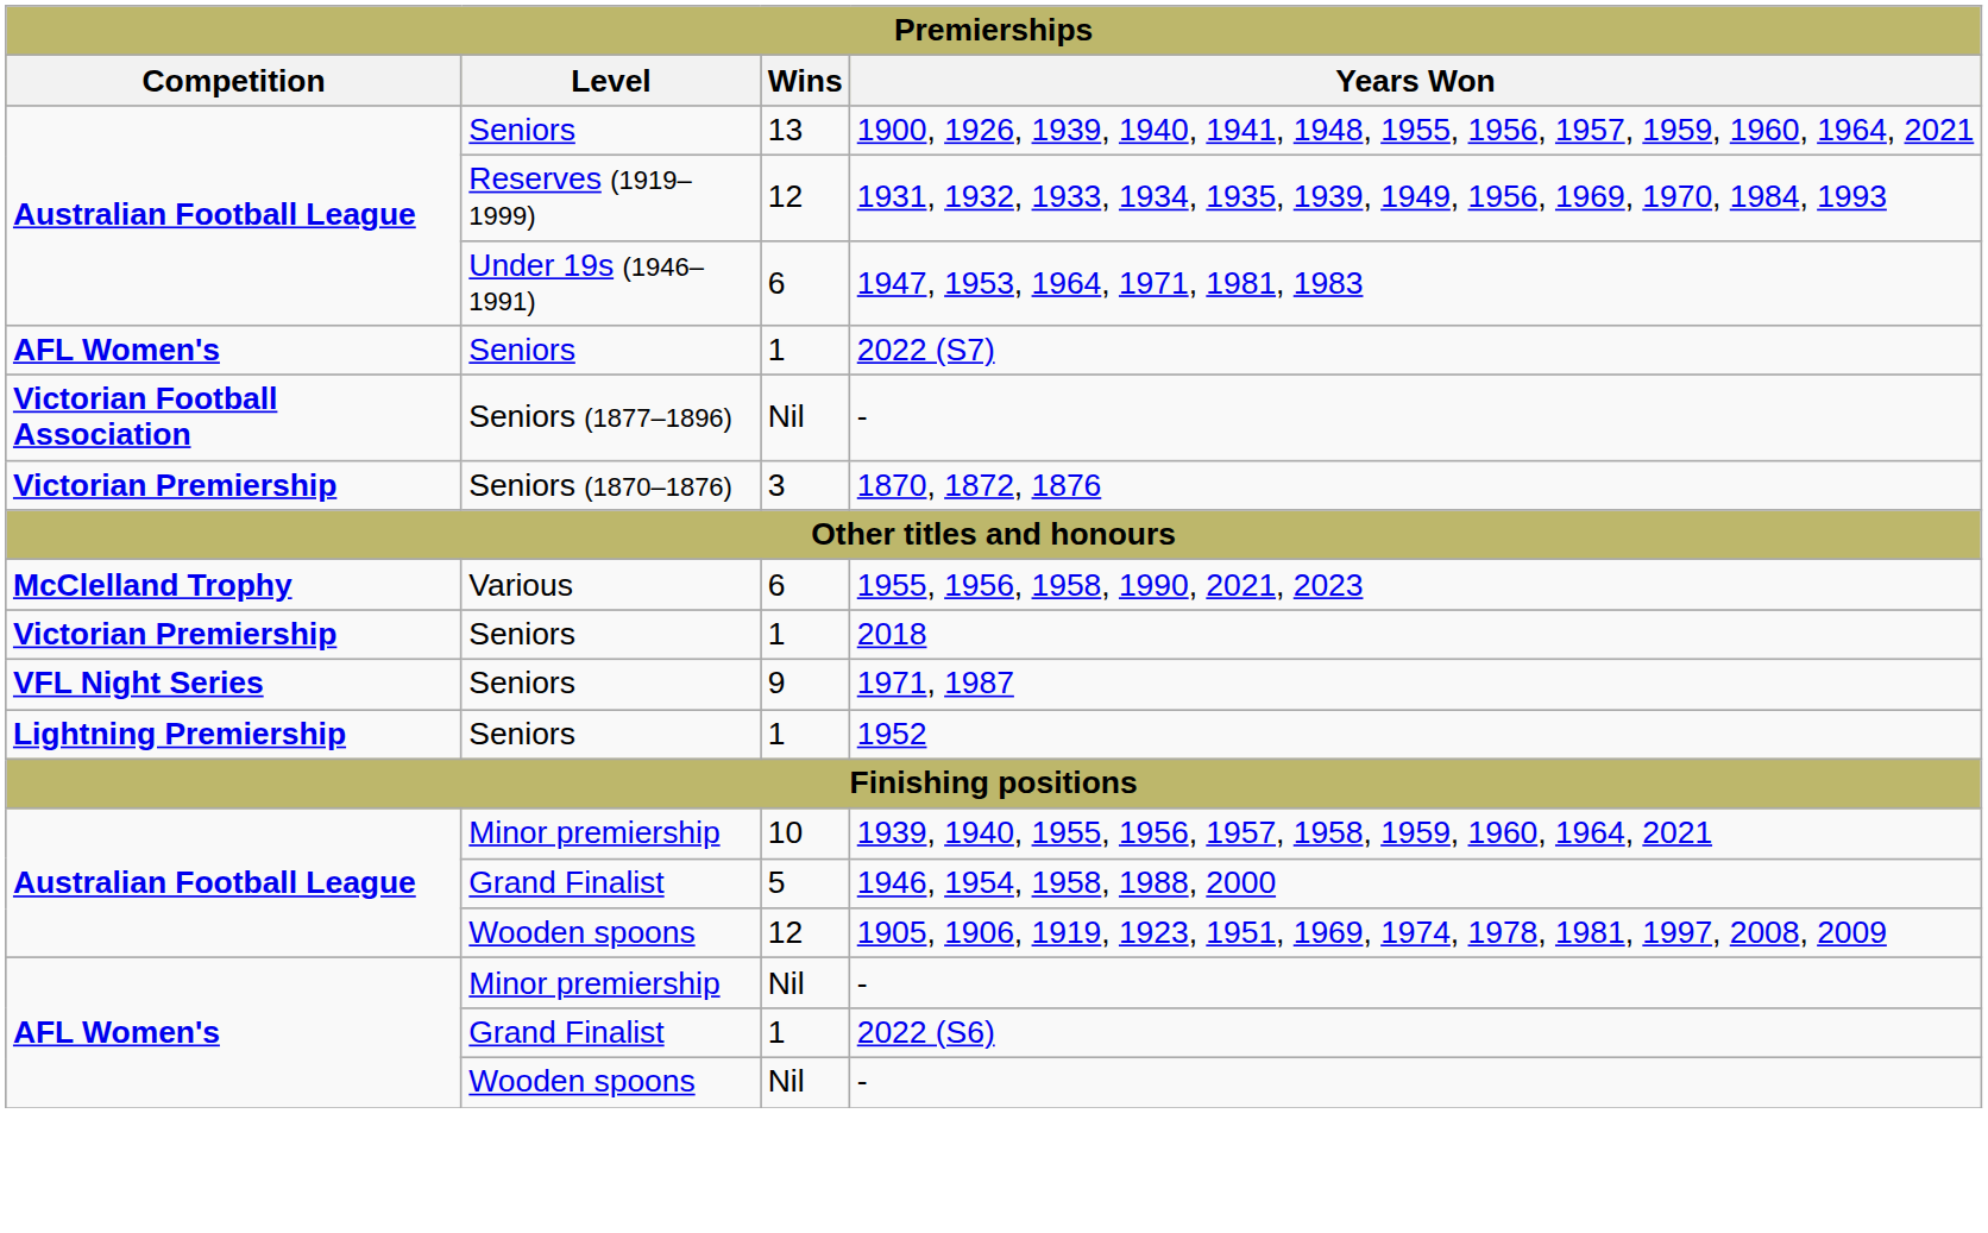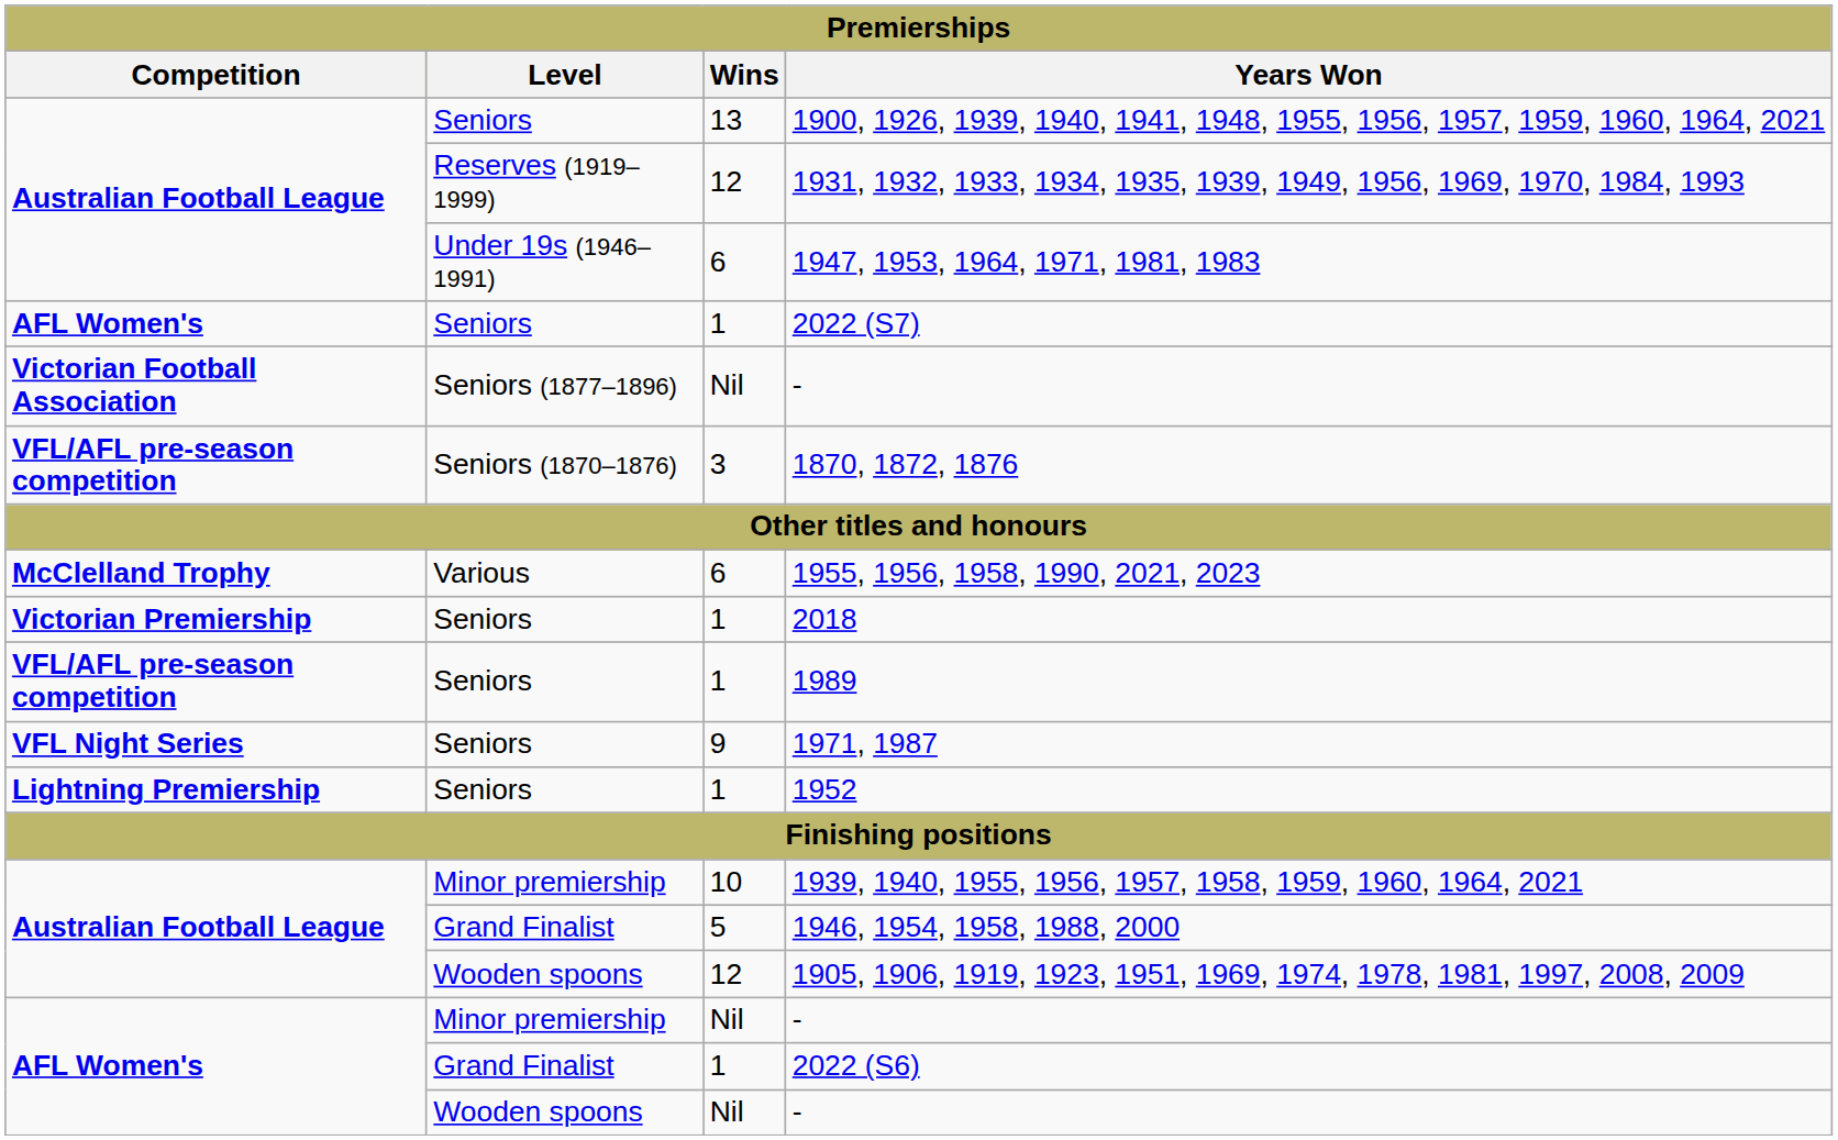 <table class="wikitable">
 <tr>
 <td colspan="4" style="background:#bdb76b;" align="center"><strong>Premierships</strong></td>
 </tr>
 <tr style="background:#bdb76b;">
 <th style="width: 225px;">Competition</th>
 <th style="width: 145px;">Level</th>
 <th>Wins</th>
 <th>Years Won</th>
 </tr>
 <tr>
 <td rowspan=3 scope="row" style="text-align: left"><strong><a href='#'>Australian Football League</a></strong></td>
 <td><a href='#'>Seniors</a></td>
 <td>13</td>
 <td><a href='#'>1900</a>, <a href='#'>1926</a>, <a href='#'>1939</a>, <a href='#'>1940</a>, <a href='#'>1941</a>, <a href='#'>1948</a>, <a href='#'>1955</a>, <a href='#'>1956</a>, <a href='#'>1957</a>, <a href='#'>1959</a>, <a href='#'>1960</a>, <a href='#'>1964</a>, <a href='#'>2021</a></td>
 </tr>
 <tr>
 <td><a href='#'>Reserves</a> <small>(1919–1999)</small></td>
 <td>12</td>
 <td><a href='#'>1931</a>, <a href='#'>1932</a>, <a href='#'>1933</a>, <a href='#'>1934</a>, <a href='#'>1935</a>, <a href='#'>1939</a>, <a href='#'>1949</a>, <a href='#'>1956</a>, <a href='#'>1969</a>, <a href='#'>1970</a>, <a href='#'>1984</a>, <a href='#'>1993</a></td>
 </tr>
 <tr>
 <td><a href='#'>Under 19s</a> <small>(1946–1991)</small></td>
 <td>6</td>
 <td><a href='#'>1947</a>, <a href='#'>1953</a>, <a href='#'>1964</a>, <a href='#'>1971</a>, <a href='#'>1981</a>, <a href='#'>1983</a></td>
 </tr>
 <tr>
 <td><strong><a href='#'>AFL Women's</a></strong></td>
 <td><a href='#'>Seniors</a></td>
 <td>1</td>
 <td><a href='#'>2022 (S7)</a></td>
 </tr>
 <tr>
 <td><strong><a href='#'>Victorian Football Association</a></strong></td>
 <td>Seniors <small>(1877–1896)</small></td>
 <td>Nil</td>
 <td>-</td>
 </tr>
 <tr>
-<td><strong><a href='#'>Victorian Premiership</a></strong></td>
+<td><strong><a href='#'>VFL/AFL pre-season competition</a></strong></td>
 <td>Seniors <small>(1870–1876)</small></td>
 <td>3</td>
 <td><a href='#'>1870</a>, <a href='#'>1872</a>, <a href='#'>1876</a></td>
 </tr>
 <tr>
 <td colspan="4" style="background:#bdb76b;" align="center"><strong>Other titles and honours</strong></td>
 </tr>
 <tr>
 <td><strong><a href='#'>McClelland Trophy</a></strong></td>
 <td>Various</td>
 <td>6</td>
 <td><a href='#'>1955</a>, <a href='#'>1956</a>, <a href='#'>1958</a>, <a href='#'>1990</a>, <a href='#'>2021</a>, <a href='#'>2023</a></td>
 </tr>
 <tr>
 <td><strong><a href='#'>Victorian Premiership</a></strong></td>
 <td>Seniors</td>
 <td>1</td>
 <td><a href='#'>2018</a></td>
+</tr>
+<tr>
+<td><strong><a href='#'>VFL/AFL pre-season competition</a></strong></td>
+<td>Seniors</td>
+<td>1</td>
+<td><a href='#'>1989</a></td>
 </tr>
 <tr>
 <td><strong><a href='#'>VFL Night Series</a></strong></td>
 <td>Seniors</td>
 <td>9</td>
 <td><a href='#'>1971</a>, <a href='#'>1987</a></td>
 </tr>
 <tr>
 <td><strong><a href='#'>Lightning Premiership</a></strong></td>
 <td>Seniors</td>
 <td>1</td>
 <td><a href='#'>1952</a></td>
 </tr>
 <tr>
 <td colspan="4" style="background:#bdb76b;" align="center"><strong>Finishing positions</strong></td>
 </tr>
 <tr>
 <td rowspan=3 scope="row" style="text-align: left"><strong><a href='#'>Australian Football League</a></strong></td>
 <td><a href='#'>Minor premiership</a></td>
 <td>10</td>
 <td><a href='#'>1939</a>, <a href='#'>1940</a>, <a href='#'>1955</a>, <a href='#'>1956</a>, <a href='#'>1957</a>, <a href='#'>1958</a>, <a href='#'>1959</a>, <a href='#'>1960</a>, <a href='#'>1964</a>, <a href='#'>2021</a></td>
 </tr>
 <tr>
 <td><a href='#'>Grand Finalist</a></td>
 <td>5</td>
 <td><a href='#'>1946</a>, <a href='#'>1954</a>, <a href='#'>1958</a>, <a href='#'>1988</a>, <a href='#'>2000</a></td>
 </tr>
 <tr>
 <td><a href='#'>Wooden spoons</a></td>
 <td>12</td>
 <td><a href='#'>1905</a>, <a href='#'>1906</a>, <a href='#'>1919</a>, <a href='#'>1923</a>, <a href='#'>1951</a>, <a href='#'>1969</a>, <a href='#'>1974</a>, <a href='#'>1978</a>, <a href='#'>1981</a>, <a href='#'>1997</a>, <a href='#'>2008</a>, <a href='#'>2009</a></td>
 </tr>
 <tr>
 <td rowspan=3 scope="row" style="text-align: left"><strong><a href='#'>AFL Women's</a></strong></td>
 <td><a href='#'>Minor premiership</a></td>
 <td>Nil</td>
 <td>-</td>
 </tr>
 <tr>
 <td><a href='#'>Grand Finalist</a></td>
 <td>1</td>
 <td><a href='#'>2022 (S6)</a></td>
 </tr>
 <tr>
 <td><a href='#'>Wooden spoons</a></td>
 <td>Nil</td>
 <td>-</td>
 </tr>
 </table>
